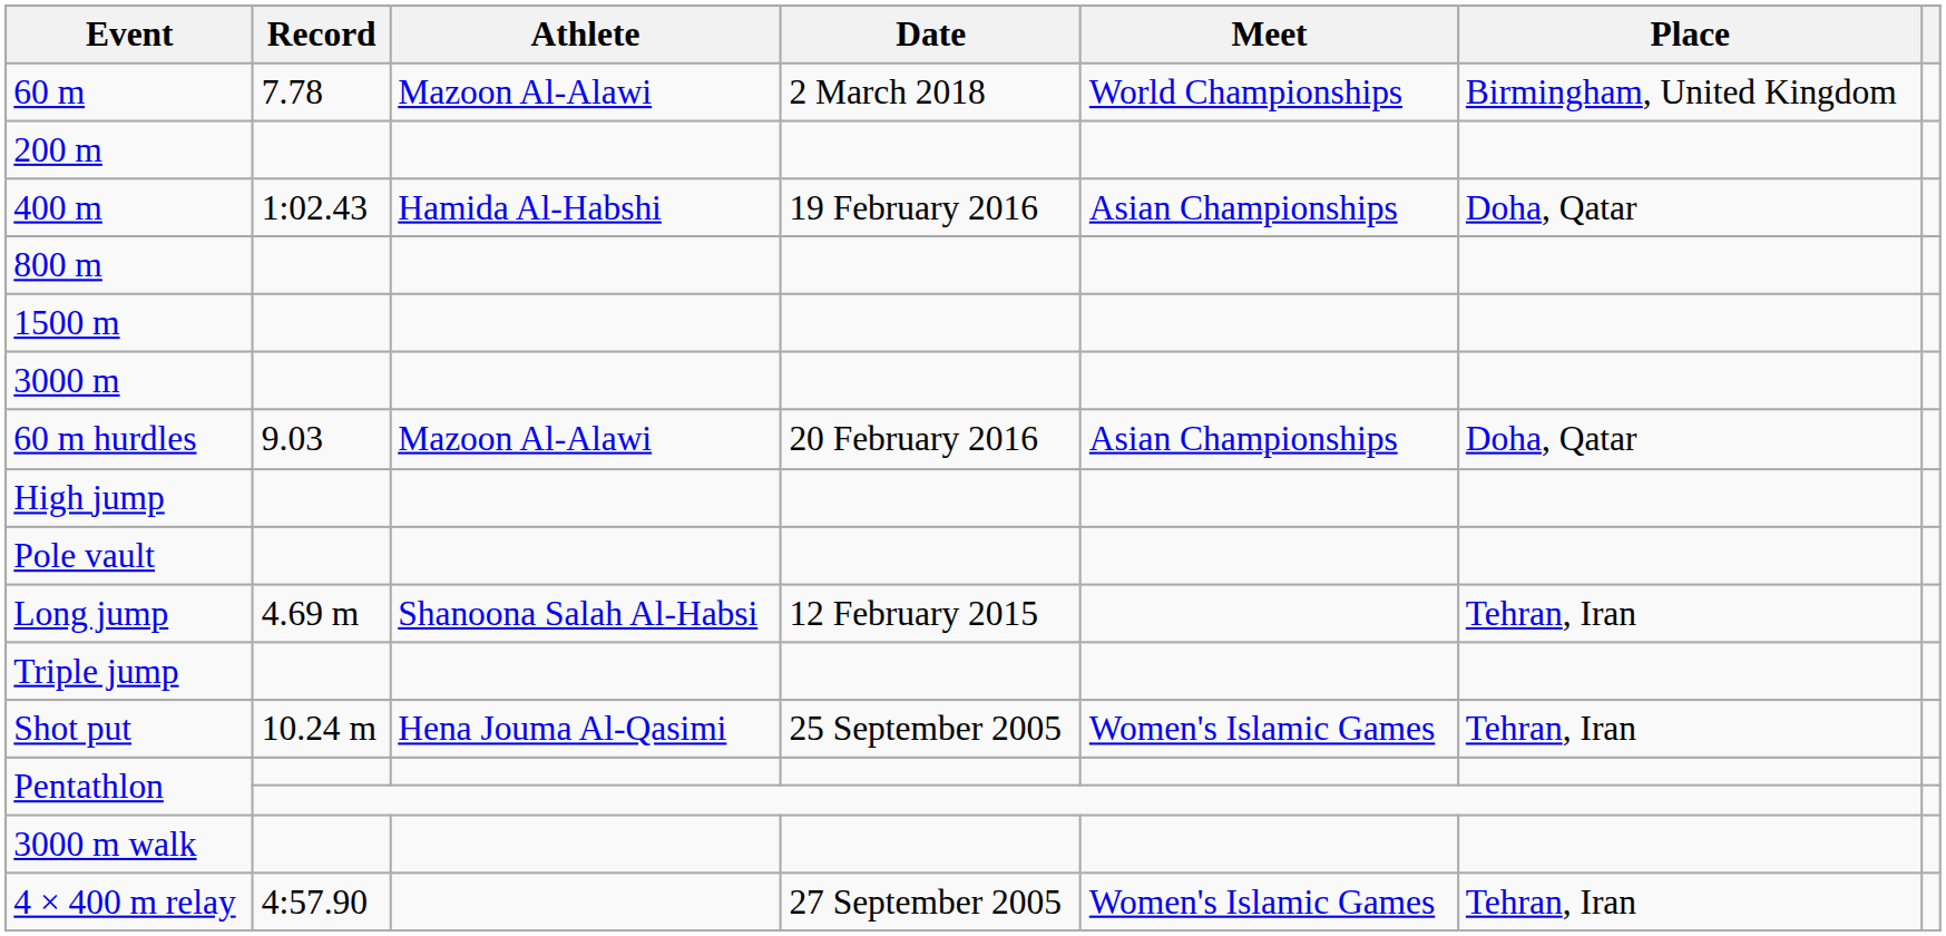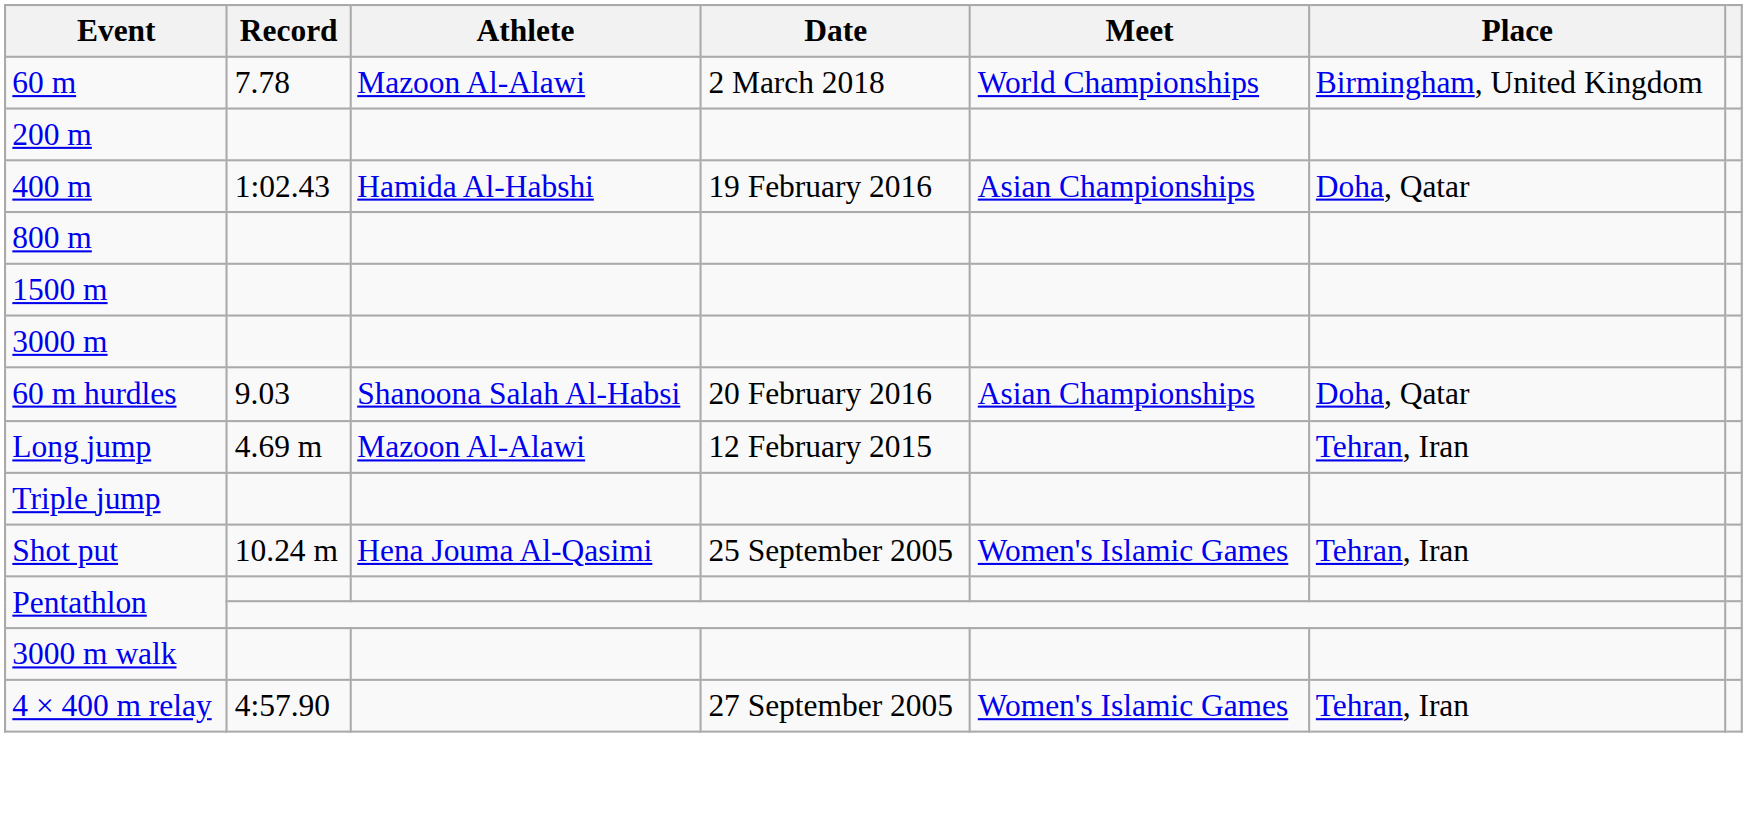 <table class="wikitable" style="font-size:95%; width: 95%;">
 <tr>
 <th>Event</th>
 <th>Record</th>
 <th>Athlete</th>
 <th>Date</th>
 <th>Meet</th>
 <th>Place</th>
 <th></th>
 </tr>
 <tr>
 <td><a href='#'>60 m</a></td>
 <td>7.78</td>
 <td><a href='#'>Mazoon Al-Alawi</a></td>
 <td>2 March 2018</td>
 <td><a href='#'>World Championships</a></td>
 <td><a href='#'>Birmingham</a>, United Kingdom</td>
 <td></td>
 </tr>
 <tr>
 <td><a href='#'>200 m</a></td>
 <td></td>
 <td></td>
 <td></td>
 <td></td>
 <td></td>
 <td></td>
 </tr>
 <tr>
 <td><a href='#'>400 m</a></td>
 <td>1:02.43</td>
 <td><a href='#'>Hamida Al-Habshi</a></td>
 <td>19 February 2016</td>
 <td><a href='#'>Asian Championships</a></td>
 <td><a href='#'>Doha</a>, Qatar</td>
 <td></td>
 </tr>
 <tr>
 <td><a href='#'>800 m</a></td>
 <td></td>
 <td></td>
 <td></td>
 <td></td>
 <td></td>
 <td></td>
 </tr>
 <tr>
 <td><a href='#'>1500 m</a></td>
 <td></td>
 <td></td>
 <td></td>
 <td></td>
 <td></td>
 <td></td>
 </tr>
 <tr>
 <td><a href='#'>3000 m</a></td>
 <td></td>
 <td></td>
 <td></td>
 <td></td>
 <td></td>
 <td></td>
 </tr>
 <tr>
 <td><a href='#'>60 m hurdles</a></td>
 <td>9.03</td>
-<td><a href='#'>Mazoon Al-Alawi</a></td>
+<td><a href='#'>Shanoona Salah Al-Habsi</a></td>
 <td>20 February 2016</td>
 <td><a href='#'>Asian Championships</a></td>
 <td><a href='#'>Doha</a>, Qatar</td>
 <td></td>
 </tr>
 <tr>
-<td><a href='#'>High jump</a></td>
-<td></td>
-<td></td>
-<td></td>
-<td></td>
-<td></td>
-<td></td>
-</tr>
-<tr>
-<td><a href='#'>Pole vault</a></td>
-<td></td>
-<td></td>
-<td></td>
-<td></td>
-<td></td>
-<td></td>
-</tr>
-<tr>
 <td><a href='#'>Long jump</a></td>
 <td>4.69 m</td>
-<td><a href='#'>Shanoona Salah Al-Habsi</a></td>
+<td><a href='#'>Mazoon Al-Alawi</a></td>
 <td>12 February 2015</td>
 <td></td>
 <td><a href='#'>Tehran</a>, Iran</td>
 <td></td>
 </tr>
 <tr>
 <td><a href='#'>Triple jump</a></td>
 <td></td>
 <td></td>
 <td></td>
 <td></td>
 <td></td>
 <td></td>
 </tr>
 <tr>
 <td><a href='#'>Shot put</a></td>
 <td>10.24 m</td>
 <td><a href='#'>Hena Jouma Al-Qasimi</a></td>
 <td>25 September 2005</td>
 <td><a href='#'>Women's Islamic Games</a></td>
 <td><a href='#'>Tehran</a>, Iran</td>
 <td></td>
 </tr>
 <tr>
 <td rowspan=2><a href='#'>Pentathlon</a></td>
 <td></td>
 <td></td>
 <td></td>
 <td></td>
 <td></td>
 <td></td>
 </tr>
 <tr>
 <td colspan=5></td>
 <td></td>
 </tr>
 <tr>
 <td><a href='#'>3000 m walk</a></td>
 <td></td>
 <td></td>
 <td></td>
 <td></td>
 <td></td>
 <td></td>
 </tr>
 <tr>
 <td><a href='#'>4 × 400 m relay</a></td>
 <td>4:57.90</td>
 <td></td>
 <td>27 September 2005</td>
 <td><a href='#'>Women's Islamic Games</a></td>
 <td><a href='#'>Tehran</a>, Iran</td>
 <td></td>
 </tr>
 </table>
